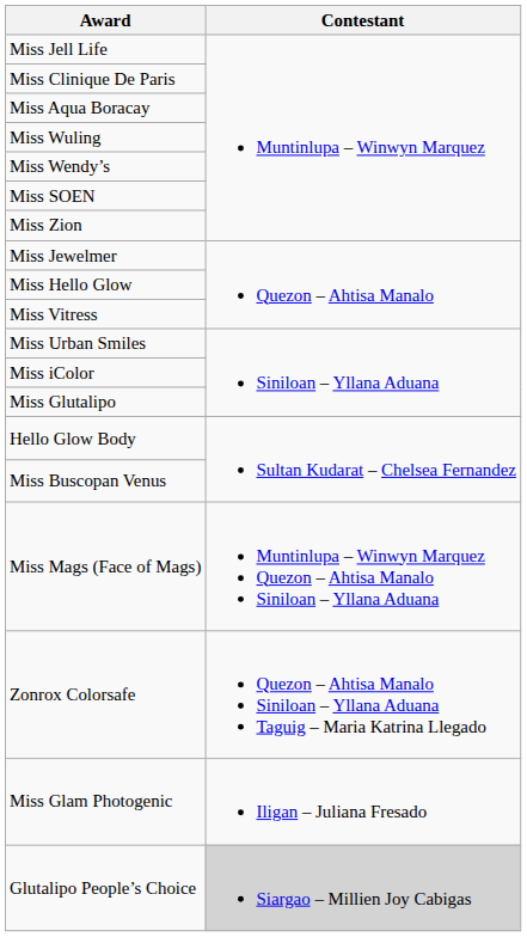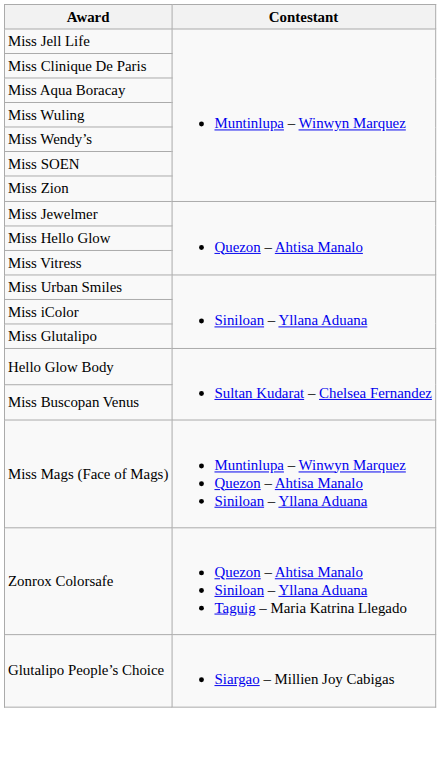 <table class="wikitable sortable" style="font-size: 95%;">
 <tr>
 <th>Award</th>
 <th>Contestant</th>
 </tr>
 <tr>
 <td>Miss Jell Life</td>
 <td rowspan="7"><br><ul><li><a href='#'>Muntinlupa</a> – <a href='#'>Winwyn Marquez</a></li></ul></td>
 </tr>
 <tr>
 <td>Miss Clinique De Paris</td>
 </tr>
 <tr>
 <td>Miss Aqua Boracay</td>
 </tr>
 <tr>
 <td>Miss Wuling</td>
 </tr>
 <tr>
 <td>Miss Wendy’s</td>
 </tr>
 <tr>
 <td>Miss SOEN</td>
 </tr>
 <tr>
 <td>Miss Zion</td>
 </tr>
 <tr>
 <td>Miss Jewelmer</td>
 <td rowspan="3"><br><ul><li><a href='#'>Quezon</a> – <a href='#'>Ahtisa Manalo</a></li></ul></td>
 </tr>
 <tr>
 <td>Miss Hello Glow</td>
 </tr>
 <tr>
 <td>Miss Vitress</td>
 </tr>
 <tr>
 <td>Miss Urban Smiles</td>
 <td rowspan="3"><br><ul><li><a href='#'>Siniloan</a> – <a href='#'>Yllana Aduana</a></li></ul></td>
 </tr>
 <tr>
 <td>Miss iColor</td>
 </tr>
 <tr>
 <td>Miss Glutalipo</td>
 </tr>
 <tr>
 <td>Hello Glow Body</td>
 <td rowspan="2"><br><ul><li><a href='#'>Sultan Kudarat</a> – <a href='#'>Chelsea Fernandez</a></li></ul></td>
 </tr>
 <tr>
 <td>Miss Buscopan Venus</td>
 </tr>
 <tr>
 <td>Miss Mags (Face of Mags)</td>
 <td><br><ul><li><a href='#'>Muntinlupa</a> – <a href='#'>Winwyn Marquez</a></li><li><a href='#'>Quezon</a> – <a href='#'>Ahtisa Manalo</a></li><li><a href='#'>Siniloan</a> – <a href='#'>Yllana Aduana</a></li></ul></td>
 </tr>
 <tr>
 <td>Zonrox Colorsafe</td>
 <td><br><ul><li><a href='#'>Quezon</a> – <a href='#'>Ahtisa Manalo</a></li><li><a href='#'>Siniloan</a> – <a href='#'>Yllana Aduana</a></li><li><a href='#'>Taguig</a> – Maria Katrina Llegado</li></ul></td>
 </tr>
 <tr>
-<td>Miss Glam Photogenic</td>
-<td><br><ul><li><a href='#'>Iligan</a> – Juliana Fresado</li></ul></td>
-</tr>
-<tr>
 <td>Glutalipo People’s Choice</td>
-<td style="background: lightgrey;"><br><ul><li><a href='#'>Siargao</a> – Millien Joy Cabigas</li></ul></td>
+<td><br><ul><li><a href='#'>Siargao</a> – Millien Joy Cabigas</li></ul></td>
 </tr>
 </table>
